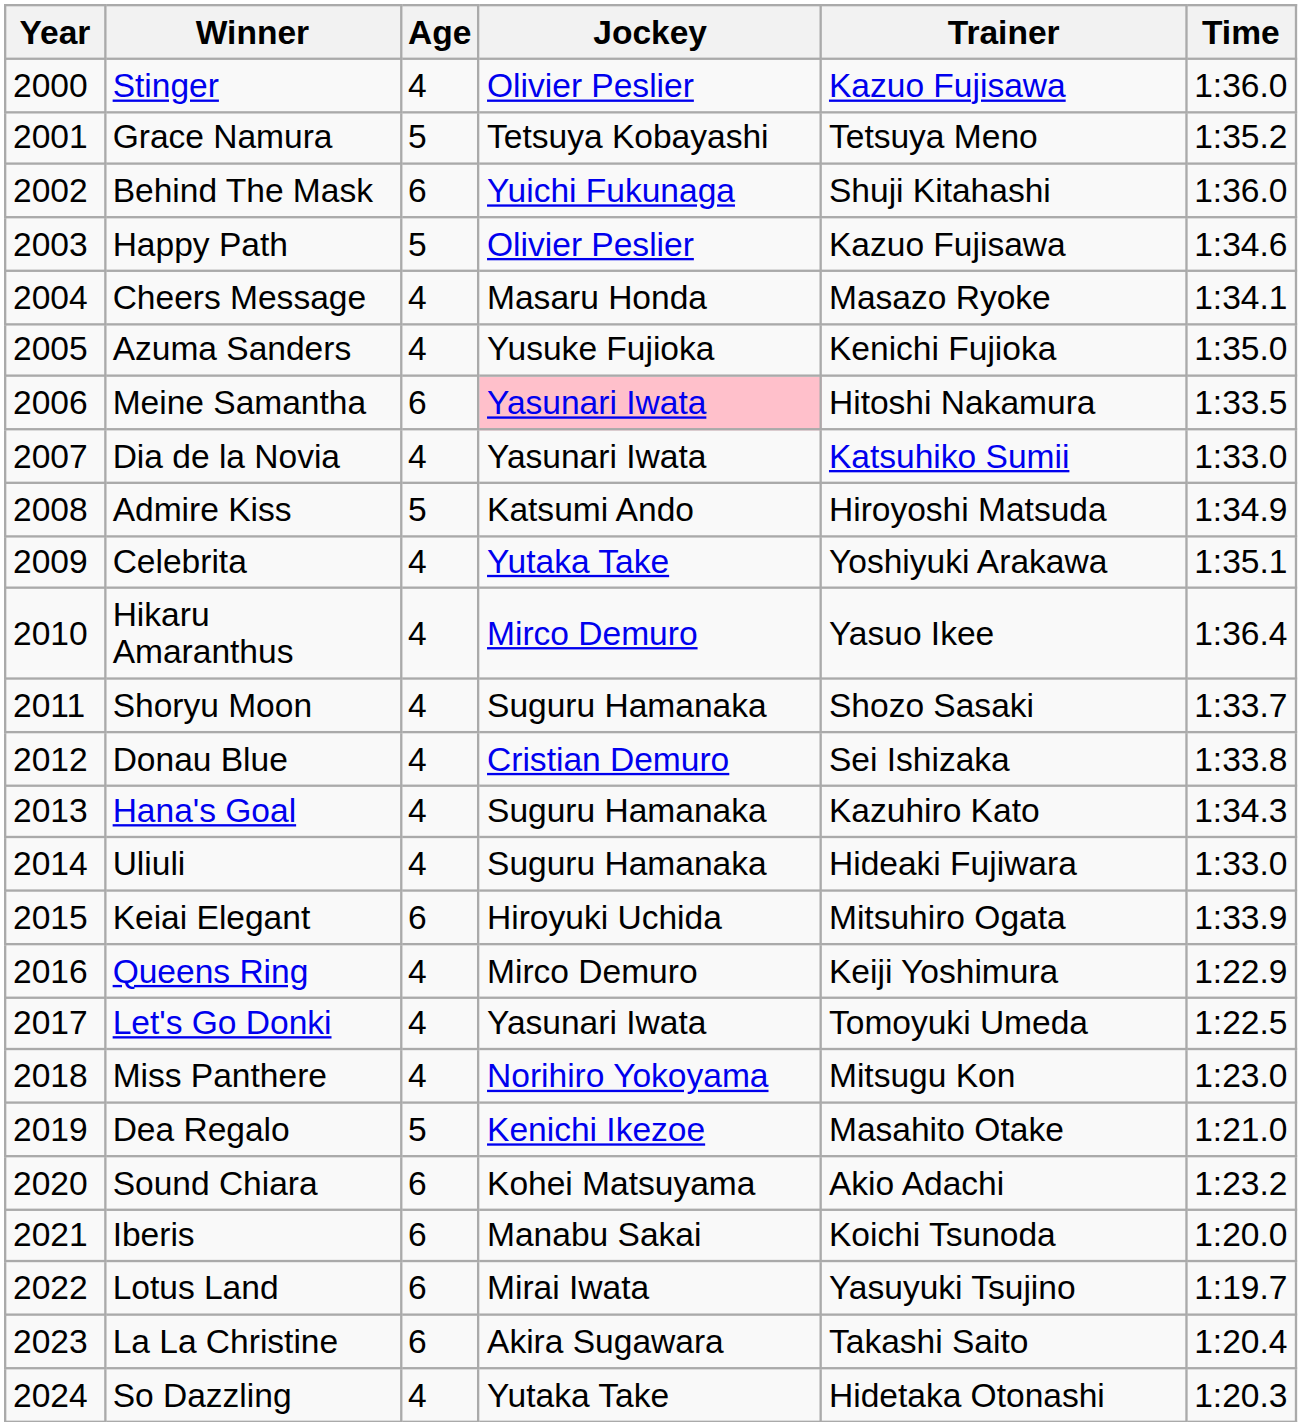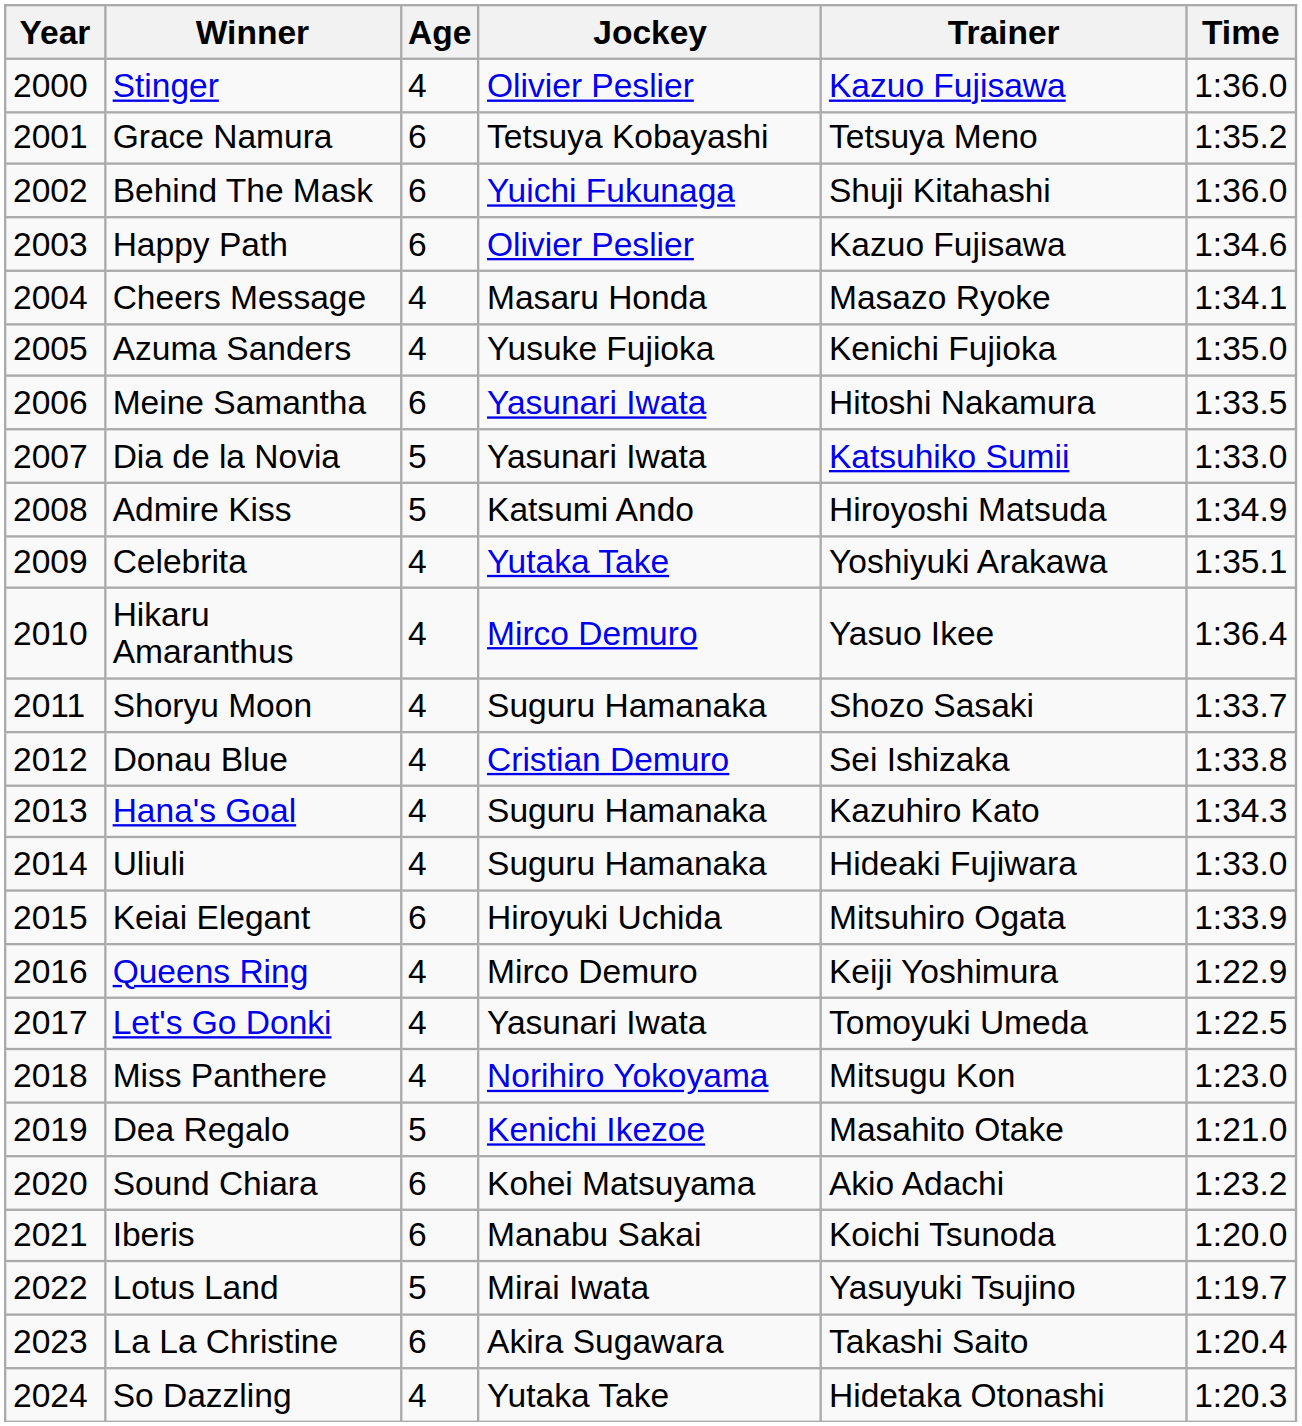 <table class="wikitable sortable" style="font-size:90%">
 <tr>
 <th width="36px">Year<br></th>
 <th width="120px">Winner<br></th>
 <th>Age<br></th>
 <th width="140px">Jockey<br></th>
 <th width="150px">Trainer<br></th>
 <th>Time<br></th>
 </tr>
 <tr>
 <td>2000</td>
 <td><a href='#'>Stinger</a></td>
 <td>4</td>
 <td><a href='#'>Olivier Peslier</a></td>
 <td><a href='#'>Kazuo Fujisawa</a></td>
 <td>1:36.0</td>
 </tr>
 <tr>
 <td>2001</td>
 <td>Grace Namura</td>
-<td>5</td>
+<td>6</td>
 <td>Tetsuya Kobayashi</td>
 <td>Tetsuya Meno</td>
 <td>1:35.2</td>
 </tr>
 <tr>
 <td>2002</td>
 <td>Behind The Mask</td>
 <td>6</td>
 <td><a href='#'>Yuichi Fukunaga</a></td>
 <td>Shuji Kitahashi</td>
 <td>1:36.0</td>
 </tr>
 <tr>
 <td>2003</td>
 <td>Happy Path</td>
-<td>5</td>
+<td>6</td>
 <td><a href='#'>Olivier Peslier</a></td>
 <td>Kazuo Fujisawa</td>
 <td>1:34.6</td>
 </tr>
 <tr>
 <td>2004</td>
 <td>Cheers Message</td>
 <td>4</td>
 <td>Masaru Honda</td>
 <td>Masazo Ryoke</td>
 <td>1:34.1</td>
 </tr>
 <tr>
 <td>2005</td>
 <td>Azuma Sanders</td>
 <td>4</td>
 <td>Yusuke Fujioka</td>
 <td>Kenichi Fujioka</td>
 <td>1:35.0</td>
 </tr>
 <tr>
 <td>2006</td>
 <td>Meine Samantha</td>
 <td>6</td>
-<td style="background: pink;"><a href='#'>Yasunari Iwata</a></td>
+<td><a href='#'>Yasunari Iwata</a></td>
 <td>Hitoshi Nakamura</td>
 <td>1:33.5</td>
 </tr>
 <tr>
 <td>2007</td>
 <td>Dia de la Novia</td>
-<td>4</td>
+<td>5</td>
 <td>Yasunari Iwata</td>
 <td><a href='#'>Katsuhiko Sumii</a></td>
 <td>1:33.0</td>
 </tr>
 <tr>
 <td>2008</td>
 <td>Admire Kiss</td>
 <td>5</td>
 <td>Katsumi Ando</td>
 <td>Hiroyoshi Matsuda</td>
 <td>1:34.9</td>
 </tr>
 <tr>
 <td>2009</td>
 <td>Celebrita</td>
 <td>4</td>
 <td><a href='#'>Yutaka Take</a></td>
 <td>Yoshiyuki Arakawa</td>
 <td>1:35.1</td>
 </tr>
 <tr>
 <td>2010</td>
 <td>Hikaru Amaranthus</td>
 <td>4</td>
 <td><a href='#'>Mirco Demuro</a></td>
 <td>Yasuo Ikee</td>
 <td>1:36.4</td>
 </tr>
 <tr>
 <td>2011</td>
 <td>Shoryu Moon</td>
 <td>4</td>
 <td>Suguru Hamanaka</td>
 <td>Shozo Sasaki</td>
 <td>1:33.7</td>
 </tr>
 <tr>
 <td>2012</td>
 <td>Donau Blue</td>
 <td>4</td>
 <td><a href='#'>Cristian Demuro</a></td>
 <td>Sei Ishizaka</td>
 <td>1:33.8</td>
 </tr>
 <tr>
 <td>2013</td>
 <td><a href='#'>Hana's Goal</a></td>
 <td>4</td>
 <td>Suguru Hamanaka</td>
 <td>Kazuhiro Kato</td>
 <td>1:34.3</td>
 </tr>
 <tr>
 <td>2014</td>
 <td>Uliuli</td>
 <td>4</td>
 <td>Suguru Hamanaka</td>
 <td>Hideaki Fujiwara</td>
 <td>1:33.0</td>
 </tr>
 <tr>
 <td>2015</td>
 <td>Keiai Elegant</td>
 <td>6</td>
 <td>Hiroyuki Uchida</td>
 <td>Mitsuhiro Ogata</td>
 <td>1:33.9</td>
 </tr>
 <tr>
 <td>2016</td>
 <td><a href='#'>Queens Ring</a></td>
 <td>4</td>
 <td>Mirco Demuro</td>
 <td>Keiji Yoshimura</td>
 <td>1:22.9</td>
 </tr>
 <tr>
 <td>2017</td>
 <td><a href='#'>Let's Go Donki</a></td>
 <td>4</td>
 <td>Yasunari Iwata</td>
 <td>Tomoyuki Umeda</td>
 <td>1:22.5</td>
 </tr>
 <tr>
 <td>2018</td>
 <td>Miss Panthere</td>
 <td>4</td>
 <td><a href='#'>Norihiro Yokoyama</a></td>
 <td>Mitsugu Kon</td>
 <td>1:23.0</td>
 </tr>
 <tr>
 <td>2019</td>
 <td>Dea Regalo</td>
 <td>5</td>
 <td><a href='#'>Kenichi Ikezoe</a></td>
 <td>Masahito Otake</td>
 <td>1:21.0</td>
 </tr>
 <tr>
 <td>2020</td>
 <td>Sound Chiara</td>
 <td>6</td>
 <td>Kohei Matsuyama</td>
 <td>Akio Adachi</td>
 <td>1:23.2</td>
 </tr>
 <tr>
 <td>2021</td>
 <td>Iberis</td>
 <td>6</td>
 <td>Manabu Sakai</td>
 <td>Koichi Tsunoda</td>
 <td>1:20.0</td>
 </tr>
 <tr>
 <td>2022</td>
 <td>Lotus Land</td>
-<td>6</td>
+<td>5</td>
 <td>Mirai Iwata</td>
 <td>Yasuyuki Tsujino</td>
 <td>1:19.7</td>
 </tr>
 <tr>
 <td>2023</td>
 <td>La La Christine</td>
 <td>6</td>
 <td>Akira Sugawara</td>
 <td>Takashi Saito</td>
 <td>1:20.4</td>
 </tr>
 <tr>
 <td>2024</td>
 <td>So Dazzling</td>
 <td>4</td>
 <td>Yutaka Take</td>
 <td>Hidetaka Otonashi</td>
 <td>1:20.3</td>
 </tr>
 </table>
